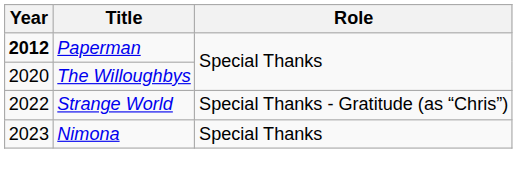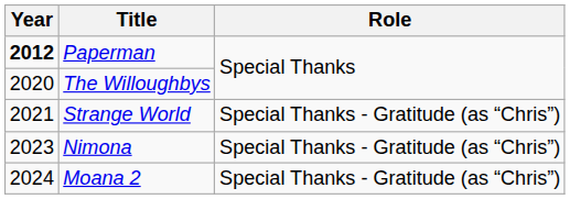 <table class="wikitable">
 <tr>
 <th>Year</th>
 <th>Title</th>
 <th>Role</th>
 </tr>
 <tr>
 <td><strong>2012</strong></td>
 <td><em><a href='#'>Paperman</a></em></td>
 <td rowspan="2">Special Thanks</td>
 </tr>
 <tr>
 <td>2020</td>
 <td><em><a href='#'>The Willoughbys</a></em></td>
 </tr>
 <tr>
-<td>2022</td>
+<td>2021</td>
 <td><em><a href='#'>Strange World</a></em></td>
 <td>Special Thanks - Gratitude (as “Chris”)</td>
 </tr>
 <tr>
 <td>2023</td>
 <td><em><a href='#'>Nimona</a></em></td>
-<td>Special Thanks</td>
+<td>Special Thanks - Gratitude (as “Chris”)</td>
+</tr>
+<tr>
+<td>2024</td>
+<td><em><a href='#'>Moana 2</a></em></td>
+<td>Special Thanks - Gratitude (as “Chris”)</td>
 </tr>
 </table>
